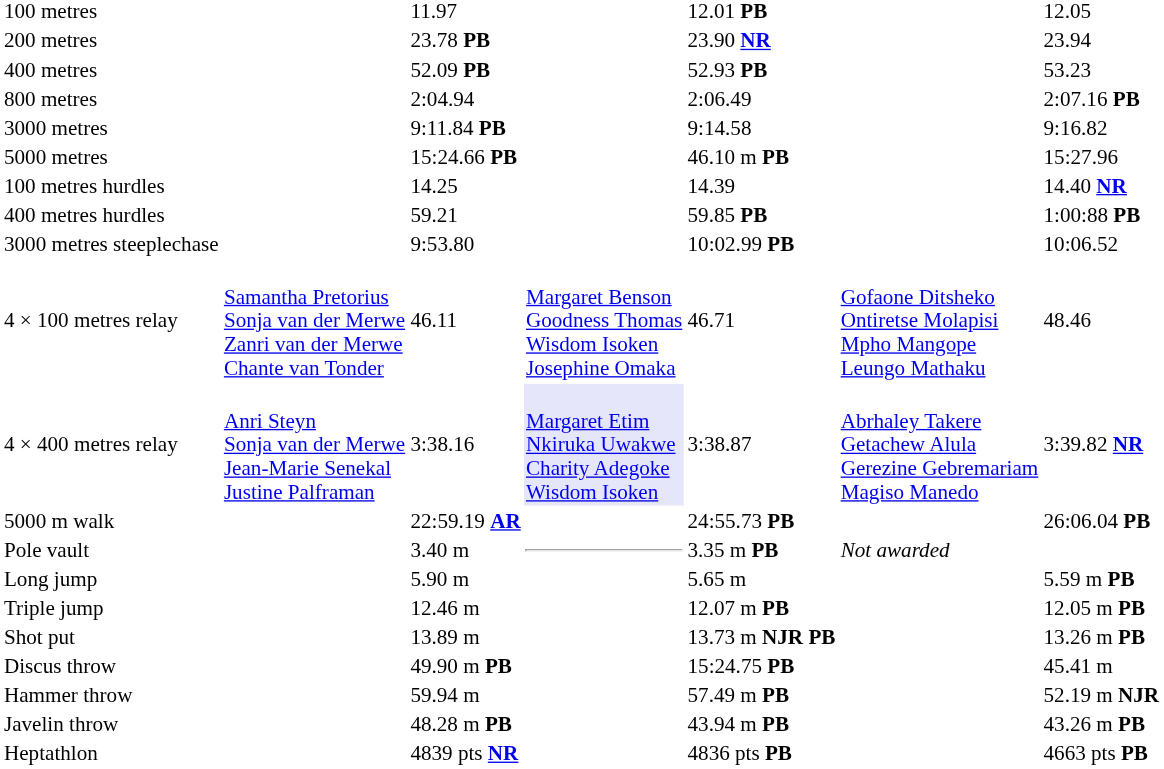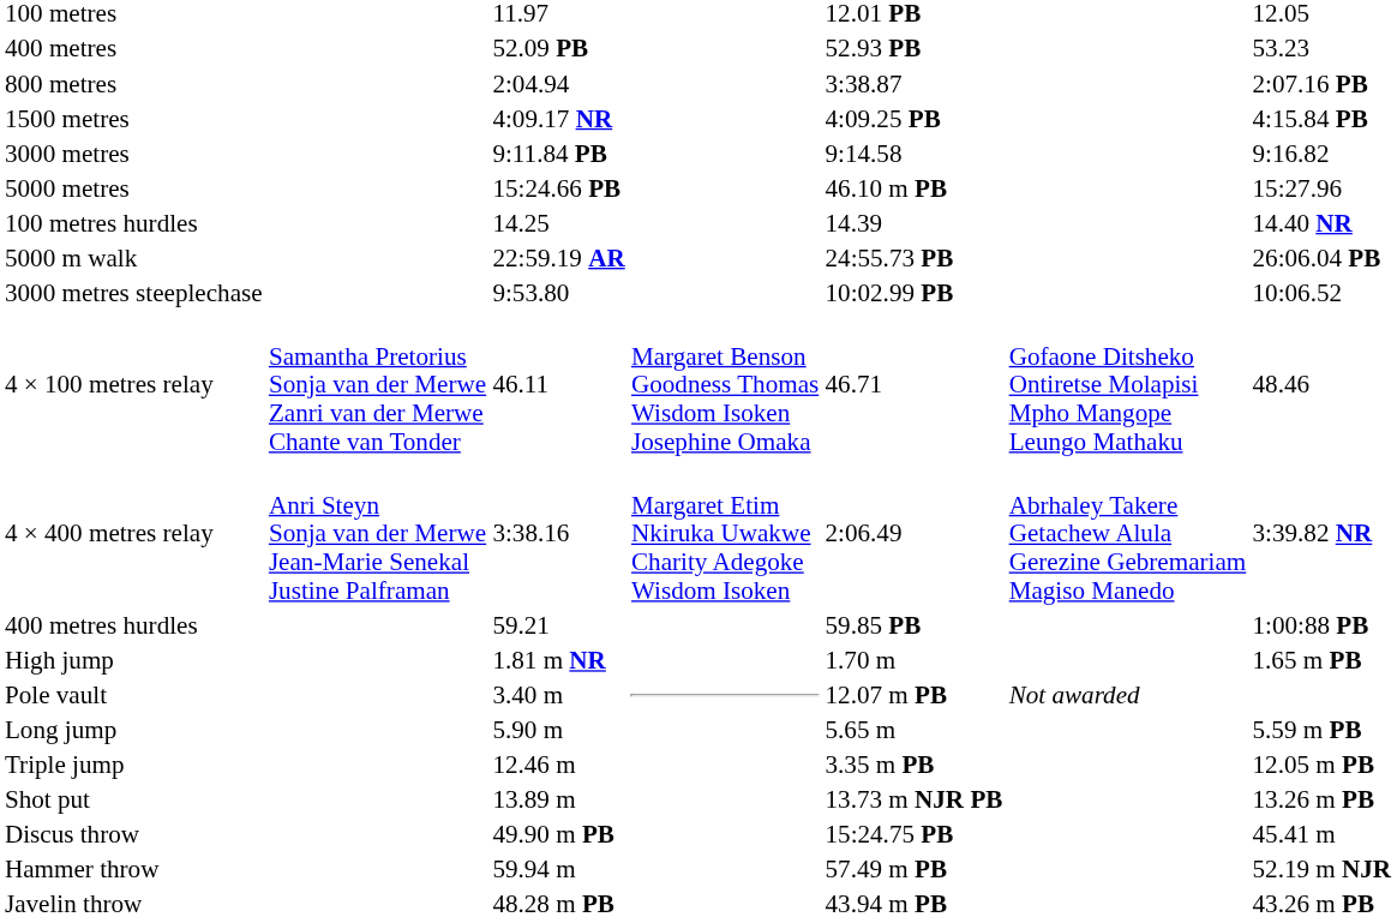 <table>
 <tr>
 <td>100 metres</td>
 <td></td>
 <td>11.97</td>
 <td></td>
 <td>12.01 <strong>PB</strong></td>
 <td></td>
 <td>12.05</td>
-</tr>
-<tr>
-<td>200 metres</td>
-<td></td>
-<td>23.78 <strong>PB</strong></td>
-<td></td>
-<td>23.90  <strong><a href='#'>NR</a></strong></td>
-<td></td>
-<td>23.94</td>
 </tr>
 <tr>
 <td>400 metres</td>
 <td></td>
 <td>52.09 <strong>PB</strong></td>
 <td></td>
 <td>52.93 <strong>PB</strong></td>
 <td></td>
 <td>53.23</td>
 </tr>
 <tr>
 <td>800 metres</td>
 <td></td>
 <td>2:04.94</td>
 <td></td>
-<td>2:06.49</td>
+<td>3:38.87</td>
 <td></td>
 <td>2:07.16 <strong>PB</strong></td>
+</tr>
+<tr>
+<td>1500 metres</td>
+<td></td>
+<td>4:09.17 <strong><a href='#'>NR</a></strong></td>
+<td></td>
+<td>4:09.25 <strong>PB</strong></td>
+<td></td>
+<td>4:15.84 <strong>PB</strong></td>
 </tr>
 <tr>
 <td>3000 metres</td>
 <td></td>
 <td>9:11.84 <strong>PB</strong></td>
 <td></td>
 <td>9:14.58</td>
 <td></td>
 <td>9:16.82</td>
 </tr>
 <tr>
 <td>5000 metres</td>
 <td></td>
 <td>15:24.66 <strong>PB</strong></td>
 <td></td>
 <td>46.10 m <strong>PB</strong></td>
 <td></td>
 <td>15:27.96</td>
 </tr>
 <tr>
 <td>100 metres hurdles</td>
 <td></td>
 <td>14.25</td>
 <td></td>
 <td>14.39</td>
 <td></td>
 <td>14.40 <strong><a href='#'>NR</a></strong></td>
 </tr>
 <tr>
-<td>400 metres hurdles</td>
+<td>5000 m walk</td>
 <td></td>
-<td>59.21</td>
+<td>22:59.19 <strong><a href='#'>AR</a></strong></td>
 <td></td>
-<td>59.85 <strong>PB</strong></td>
+<td>24:55.73 <strong>PB</strong></td>
 <td></td>
-<td>1:00:88 <strong>PB</strong></td>
+<td>26:06.04 <strong>PB</strong></td>
 </tr>
 <tr>
 <td>3000 metres steeplechase</td>
 <td></td>
 <td>9:53.80</td>
 <td></td>
 <td>10:02.99 <strong>PB</strong></td>
 <td></td>
 <td>10:06.52</td>
 </tr>
 <tr>
 <td>4 × 100 metres relay</td>
 <td><br><a href='#'>Samantha Pretorius</a><br><a href='#'>Sonja van der Merwe</a><br><a href='#'>Zanri van der Merwe</a><br><a href='#'>Chante van Tonder</a></td>
 <td>46.11</td>
 <td><br><a href='#'>Margaret Benson</a><br><a href='#'>Goodness Thomas</a><br><a href='#'>Wisdom Isoken</a><br><a href='#'>Josephine Omaka</a></td>
 <td>46.71</td>
 <td><br><a href='#'>Gofaone Ditsheko</a><br><a href='#'>Ontiretse Molapisi</a><br><a href='#'>Mpho Mangope</a><br><a href='#'>Leungo Mathaku</a></td>
 <td>48.46</td>
 </tr>
 <tr>
 <td>4 × 400 metres relay</td>
 <td><br><a href='#'>Anri Steyn</a><br><a href='#'>Sonja van der Merwe</a><br><a href='#'>Jean-Marie Senekal</a><br><a href='#'>Justine Palframan</a></td>
 <td>3:38.16</td>
-<td style="background: lavender;"><br><a href='#'>Margaret Etim</a><br><a href='#'>Nkiruka Uwakwe</a><br><a href='#'>Charity Adegoke</a><br><a href='#'>Wisdom Isoken</a></td>
-<td>3:38.87</td>
+<td><br><a href='#'>Margaret Etim</a><br><a href='#'>Nkiruka Uwakwe</a><br><a href='#'>Charity Adegoke</a><br><a href='#'>Wisdom Isoken</a></td>
+<td>2:06.49</td>
 <td><br><a href='#'>Abrhaley Takere</a><br><a href='#'>Getachew Alula</a><br><a href='#'>Gerezine Gebremariam</a><br><a href='#'>Magiso Manedo</a></td>
 <td>3:39.82 <strong><a href='#'>NR</a></strong></td>
 </tr>
 <tr>
-<td>5000 m walk</td>
+<td>400 metres hurdles</td>
 <td></td>
-<td>22:59.19 <strong><a href='#'>AR</a></strong></td>
+<td>59.21</td>
 <td></td>
-<td>24:55.73 <strong>PB</strong></td>
+<td>59.85 <strong>PB</strong></td>
 <td></td>
-<td>26:06.04 <strong>PB</strong></td>
+<td>1:00:88 <strong>PB</strong></td>
+</tr>
+<tr>
+<td>High jump</td>
+<td></td>
+<td>1.81 m <strong><a href='#'>NR</a></strong></td>
+<td></td>
+<td>1.70 m</td>
+<td></td>
+<td>1.65 m <strong>PB</strong></td>
 </tr>
 <tr>
 <td>Pole vault</td>
 <td></td>
 <td>3.40 m</td>
 <td><hr></td>
-<td>3.35 m <strong>PB</strong></td>
+<td>12.07 m <strong>PB</strong></td>
 <td colspan=2><em>Not awarded</em></td>
 </tr>
 <tr>
 <td>Long jump</td>
 <td></td>
 <td>5.90 m</td>
 <td></td>
 <td>5.65 m</td>
 <td></td>
 <td>5.59 m <strong>PB</strong></td>
 </tr>
 <tr>
 <td>Triple jump</td>
 <td></td>
 <td>12.46 m</td>
 <td></td>
-<td>12.07 m <strong>PB</strong></td>
+<td>3.35 m <strong>PB</strong></td>
 <td></td>
 <td>12.05 m <strong>PB</strong></td>
 </tr>
 <tr>
 <td>Shot put</td>
 <td></td>
 <td>13.89 m</td>
 <td></td>
 <td>13.73 m <strong>NJR PB</strong></td>
 <td></td>
 <td>13.26 m <strong>PB</strong></td>
 </tr>
 <tr>
 <td>Discus throw</td>
 <td></td>
 <td>49.90 m <strong>PB</strong></td>
 <td></td>
 <td>15:24.75 <strong>PB</strong></td>
 <td></td>
 <td>45.41 m</td>
 </tr>
 <tr>
 <td>Hammer throw</td>
 <td></td>
 <td>59.94 m</td>
 <td></td>
 <td>57.49 m <strong>PB</strong></td>
 <td></td>
 <td>52.19 m <strong>NJR</strong></td>
 </tr>
 <tr>
 <td>Javelin throw</td>
 <td></td>
 <td>48.28 m <strong>PB</strong></td>
 <td></td>
 <td>43.94 m <strong>PB</strong></td>
 <td></td>
 <td>43.26 m <strong>PB</strong></td>
 </tr>
-<tr>
-<td>Heptathlon</td>
-<td></td>
-<td>4839 pts <strong><a href='#'>NR</a></strong></td>
-<td></td>
-<td>4836 pts <strong>PB</strong></td>
-<td></td>
-<td>4663 pts <strong>PB</strong></td>
-</tr>
 </table>
